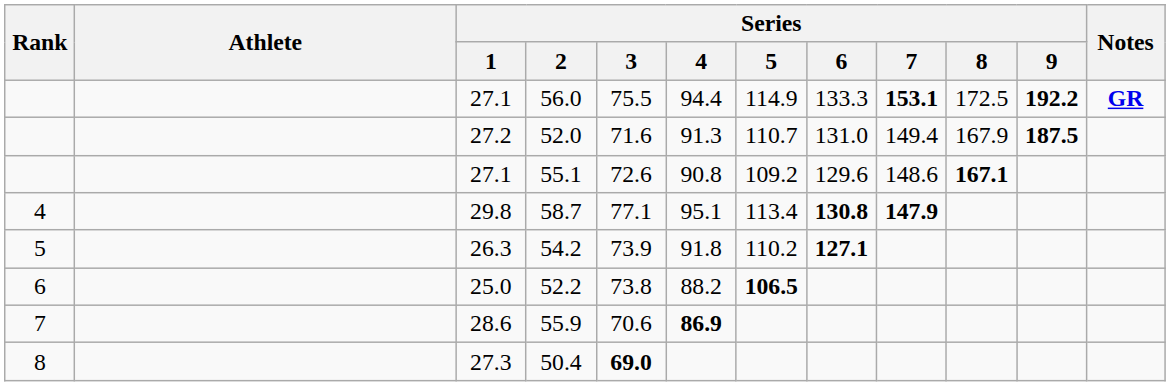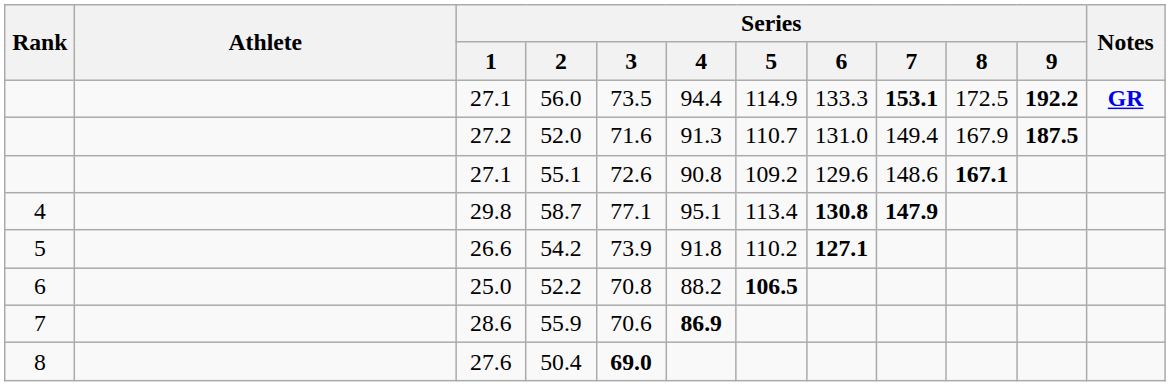 <table class="wikitable" style="text-align:center">
 <tr>
 <th rowspan=2 width=40>Rank</th>
 <th rowspan=2 width=250>Athlete</th>
 <th colspan=9>Series</th>
 <th rowspan=2 width=45>Notes</th>
 </tr>
 <tr>
 <th width=40>1</th>
 <th width=40>2</th>
 <th width=40>3</th>
 <th width=40>4</th>
 <th width=40>5</th>
 <th width=40>6</th>
 <th width=40>7</th>
 <th width=40>8</th>
 <th width=40>9</th>
 </tr>
 <tr>
 <td></td>
 <td align=left></td>
 <td>27.1</td>
 <td>56.0</td>
-<td>75.5</td>
+<td>73.5</td>
 <td>94.4</td>
 <td>114.9</td>
 <td>133.3</td>
 <td><strong>153.1</strong></td>
 <td>172.5</td>
 <td><strong>192.2</strong></td>
 <td><strong><a href='#'>GR</a></strong></td>
 </tr>
 <tr>
 <td></td>
 <td align=left></td>
 <td>27.2</td>
 <td>52.0</td>
 <td>71.6</td>
 <td>91.3</td>
 <td>110.7</td>
 <td>131.0</td>
 <td>149.4</td>
 <td>167.9</td>
 <td><strong>187.5</strong></td>
 <td></td>
 </tr>
 <tr>
 <td></td>
 <td align=left></td>
 <td>27.1</td>
 <td>55.1</td>
 <td>72.6</td>
 <td>90.8</td>
 <td>109.2</td>
 <td>129.6</td>
 <td>148.6</td>
 <td><strong>167.1</strong></td>
 <td></td>
 <td></td>
 </tr>
 <tr>
 <td>4</td>
 <td align=left></td>
 <td>29.8</td>
 <td>58.7</td>
 <td>77.1</td>
 <td>95.1</td>
 <td>113.4</td>
 <td><strong>130.8</strong></td>
 <td><strong>147.9</strong></td>
 <td></td>
 <td></td>
 <td></td>
 </tr>
 <tr>
 <td>5</td>
 <td align=left></td>
-<td>26.3</td>
+<td>26.6</td>
 <td>54.2</td>
 <td>73.9</td>
 <td>91.8</td>
 <td>110.2</td>
 <td><strong>127.1</strong></td>
 <td></td>
 <td></td>
 <td></td>
 <td></td>
 </tr>
 <tr>
 <td>6</td>
 <td align=left></td>
 <td>25.0</td>
 <td>52.2</td>
-<td>73.8</td>
+<td>70.8</td>
 <td>88.2</td>
 <td><strong>106.5</strong></td>
 <td></td>
 <td></td>
 <td></td>
 <td></td>
 <td></td>
 </tr>
 <tr>
 <td>7</td>
 <td align=left></td>
 <td>28.6</td>
 <td>55.9</td>
 <td>70.6</td>
 <td><strong>86.9</strong></td>
 <td></td>
 <td></td>
 <td></td>
 <td></td>
 <td></td>
 <td></td>
 </tr>
 <tr>
 <td>8</td>
 <td align=left></td>
-<td>27.3</td>
+<td>27.6</td>
 <td>50.4</td>
 <td><strong>69.0</strong></td>
 <td></td>
 <td></td>
 <td></td>
 <td></td>
 <td></td>
 <td></td>
 <td></td>
 </tr>
 </table>
